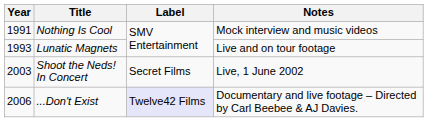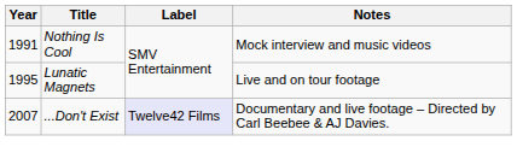 <table class="wikitable">
 <tr>
 <th>Year</th>
 <th>Title</th>
 <th>Label</th>
 <th>Notes</th>
 </tr>
 <tr>
 <td>1991</td>
 <td><em>Nothing Is Cool</em></td>
 <td rowspan="2">SMV Entertainment</td>
 <td>Mock interview and music videos</td>
 </tr>
 <tr>
-<td>1993</td>
+<td>1995</td>
 <td><em>Lunatic Magnets</em></td>
 <td>Live and on tour footage</td>
 </tr>
 <tr>
-<td>2003</td>
-<td><em>Shoot the Neds! In Concert</em></td>
-<td>Secret Films</td>
-<td>Live, 1 June 2002</td>
-</tr>
-<tr>
-<td>2006</td>
+<td>2007</td>
 <td><em>...Don't Exist</em></td>
 <td style="background: lavender;">Twelve42 Films</td>
 <td>Documentary and live footage – Directed by Carl Beebee & AJ Davies.</td>
 </tr>
 </table>
